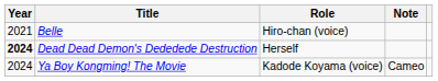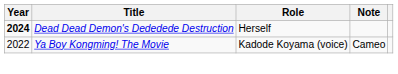 <table class="wikitable">
 <tr>
 <th>Year</th>
 <th>Title</th>
 <th>Role</th>
 <th>Note</th>
 <th></th>
 </tr>
 <tr>
-<td>2021</td>
-<td><em><a href='#'>Belle</a></em></td>
-<td>Hiro-chan (voice)</td>
-<td></td>
-<td style="text-align:center"></td>
-</tr>
-<tr>
 <td><strong>2024</strong></td>
 <td><em><a href='#'>Dead Dead Demon's Dededede Destruction</a></em></td>
 <td>Herself</td>
 <td></td>
 <td style="text-align:center"></td>
 </tr>
 <tr>
-<td>2024</td>
+<td>2022</td>
 <td><em><a href='#'>Ya Boy Kongming! The Movie</a></em></td>
 <td>Kadode Koyama (voice)</td>
 <td>Cameo</td>
 <td style="text-align:center"></td>
 </tr>
 </table>
